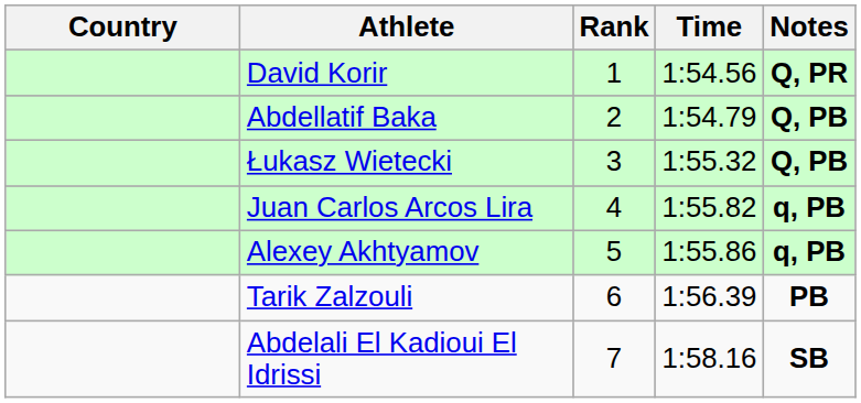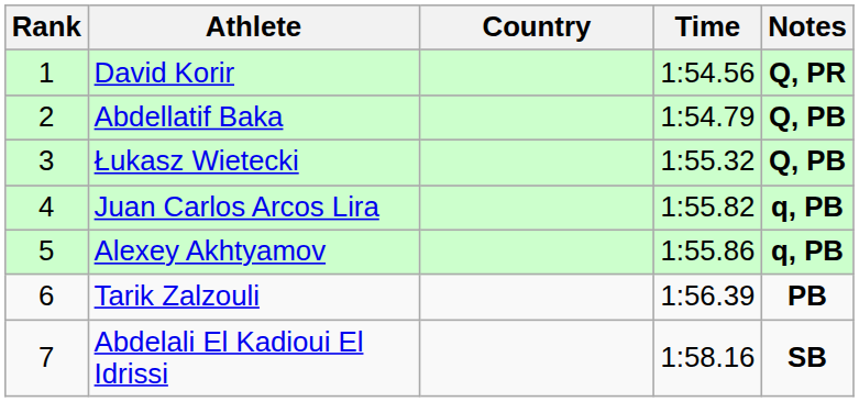 <table class="wikitable sortable" style="text-align:center">
 <tr>
+<th>Rank</th>
+<th style="width:180px">Athlete</th>
 <th style="width:125px">Country</th>
-<th style="width:180px">Athlete</th>
-<th>Rank</th>
 <th>Time</th>
 <th>Notes</th>
 </tr>
 <tr style="background:#cfc;">
+<td>1</td>
+<td style="text-align:left;"><a href='#'>David Korir</a></td>
 <td style="text-align:left;"></td>
-<td style="text-align:left;"><a href='#'>David Korir</a></td>
-<td>1</td>
 <td>1:54.56</td>
 <td><strong>Q, PR</strong></td>
 </tr>
 <tr style="background:#cfc;">
+<td>2</td>
+<td style="text-align:left;"><a href='#'>Abdellatif Baka</a></td>
 <td style="text-align:left;"></td>
-<td style="text-align:left;"><a href='#'>Abdellatif Baka</a></td>
-<td>2</td>
 <td>1:54.79</td>
 <td><strong>Q, PB</strong></td>
 </tr>
 <tr style="background:#cfc;">
+<td>3</td>
+<td style="text-align:left;"><a href='#'>Łukasz Wietecki</a></td>
 <td style="text-align:left;"></td>
-<td style="text-align:left;"><a href='#'>Łukasz Wietecki</a></td>
-<td>3</td>
 <td>1:55.32</td>
 <td><strong>Q, PB</strong></td>
 </tr>
 <tr style="background:#cfc;">
+<td>4</td>
+<td style="text-align:left;"><a href='#'>Juan Carlos Arcos Lira</a></td>
 <td style="text-align:left;"></td>
-<td style="text-align:left;"><a href='#'>Juan Carlos Arcos Lira</a></td>
-<td>4</td>
 <td>1:55.82</td>
 <td><strong>q, PB</strong></td>
 </tr>
 <tr style="background:#cfc;">
+<td>5</td>
+<td style="text-align:left;"><a href='#'>Alexey Akhtyamov</a></td>
 <td style="text-align:left;"></td>
-<td style="text-align:left;"><a href='#'>Alexey Akhtyamov</a></td>
-<td>5</td>
 <td>1:55.86</td>
 <td><strong>q, PB</strong></td>
 </tr>
 <tr>
+<td>6</td>
+<td style="text-align:left;"><a href='#'>Tarik Zalzouli</a></td>
 <td style="text-align:left;"></td>
-<td style="text-align:left;"><a href='#'>Tarik Zalzouli</a></td>
-<td>6</td>
 <td>1:56.39</td>
 <td><strong>PB</strong></td>
 </tr>
 <tr>
+<td>7</td>
+<td style="text-align:left;"><a href='#'>Abdelali El Kadioui El Idrissi</a></td>
 <td style="text-align:left;"></td>
-<td style="text-align:left;"><a href='#'>Abdelali El Kadioui El Idrissi</a></td>
-<td>7</td>
 <td>1:58.16</td>
 <td><strong>SB</strong></td>
 </tr>
 </table>
